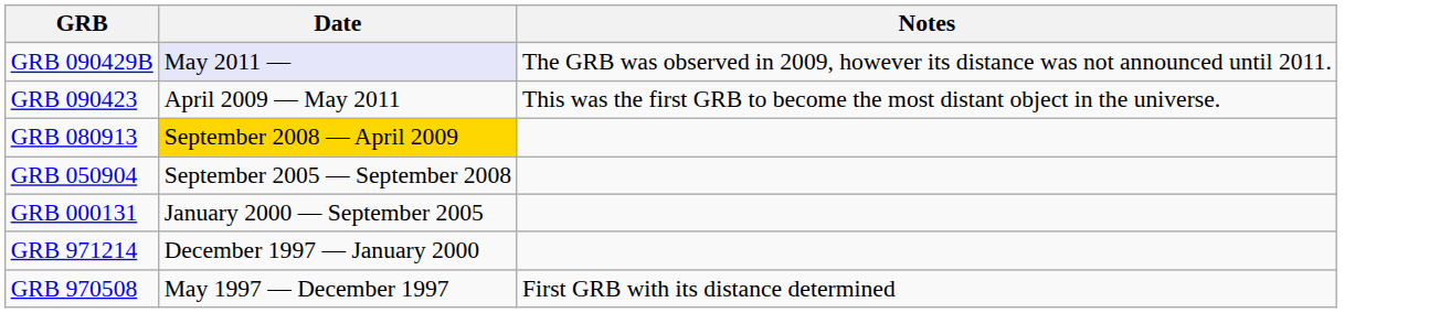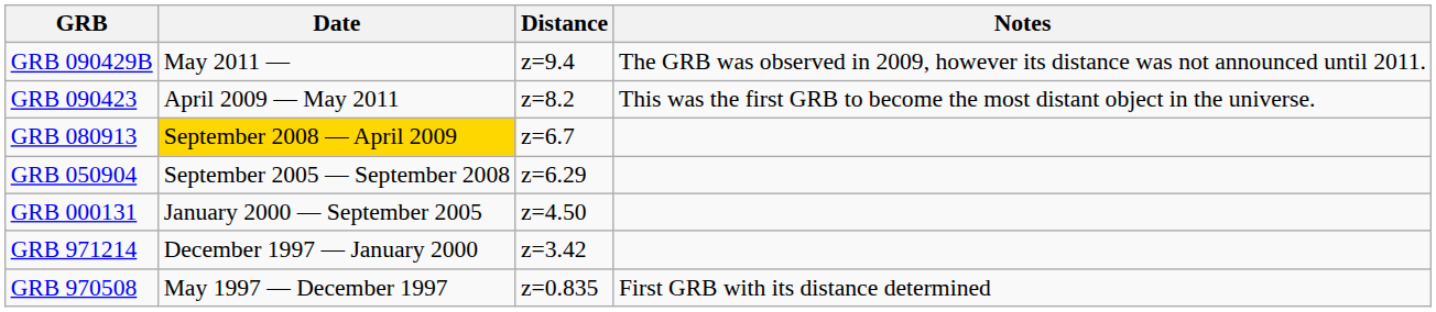 <table class="wikitable" border="1">
 <tr>
 <th>GRB</th>
 <th>Date</th>
+<th>Distance</th>
 <th>Notes</th>
 </tr>
 <tr>
 <td><a href='#'>GRB 090429B</a></td>
-<td style="background: lavender;">May 2011 —</td>
+<td>May 2011 —</td>
+<td>z=9.4</td>
 <td>The GRB was observed in 2009, however its distance was not announced until 2011.</td>
 </tr>
 <tr>
 <td><a href='#'>GRB 090423</a></td>
 <td>April 2009 — May 2011</td>
+<td>z=8.2</td>
 <td>This was the first GRB to become the most distant object in the universe.</td>
 </tr>
 <tr>
 <td><a href='#'>GRB 080913</a></td>
 <td style="background: gold;">September 2008 — April 2009</td>
+<td>z=6.7</td>
 <td></td>
 </tr>
 <tr>
 <td><a href='#'>GRB 050904</a></td>
 <td>September 2005 — September 2008</td>
+<td>z=6.29</td>
 <td></td>
 </tr>
 <tr>
 <td><a href='#'>GRB 000131</a></td>
 <td>January 2000 — September 2005</td>
+<td>z=4.50</td>
 <td></td>
 </tr>
 <tr>
 <td><a href='#'>GRB 971214</a></td>
 <td>December 1997 — January 2000</td>
+<td>z=3.42</td>
 <td></td>
 </tr>
 <tr>
 <td><a href='#'>GRB 970508</a></td>
 <td>May 1997 — December 1997</td>
+<td>z=0.835</td>
 <td>First GRB with its distance determined </td>
 </tr>
 </table>
